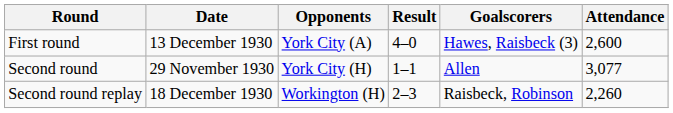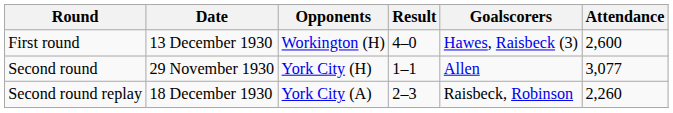 <table class="wikitable">
 <tr>
 <th>Round</th>
 <th>Date</th>
 <th>Opponents</th>
 <th>Result</th>
 <th>Goalscorers</th>
 <th>Attendance</th>
 </tr>
 <tr>
 <td>First round</td>
 <td>13 December 1930</td>
-<td><a href='#'>York City</a> (A)</td>
+<td><a href='#'>Workington</a> (H)</td>
 <td>4–0</td>
 <td><a href='#'>Hawes</a>, <a href='#'>Raisbeck</a> (3)</td>
 <td>2,600</td>
 </tr>
 <tr>
 <td>Second round</td>
 <td>29 November 1930</td>
 <td><a href='#'>York City</a> (H)</td>
 <td>1–1</td>
 <td><a href='#'>Allen</a></td>
 <td>3,077</td>
 </tr>
 <tr>
 <td>Second round replay</td>
 <td>18 December 1930</td>
-<td><a href='#'>Workington</a> (H)</td>
+<td><a href='#'>York City</a> (A)</td>
 <td>2–3</td>
 <td>Raisbeck, <a href='#'>Robinson</a></td>
 <td>2,260</td>
 </tr>
 </table>
